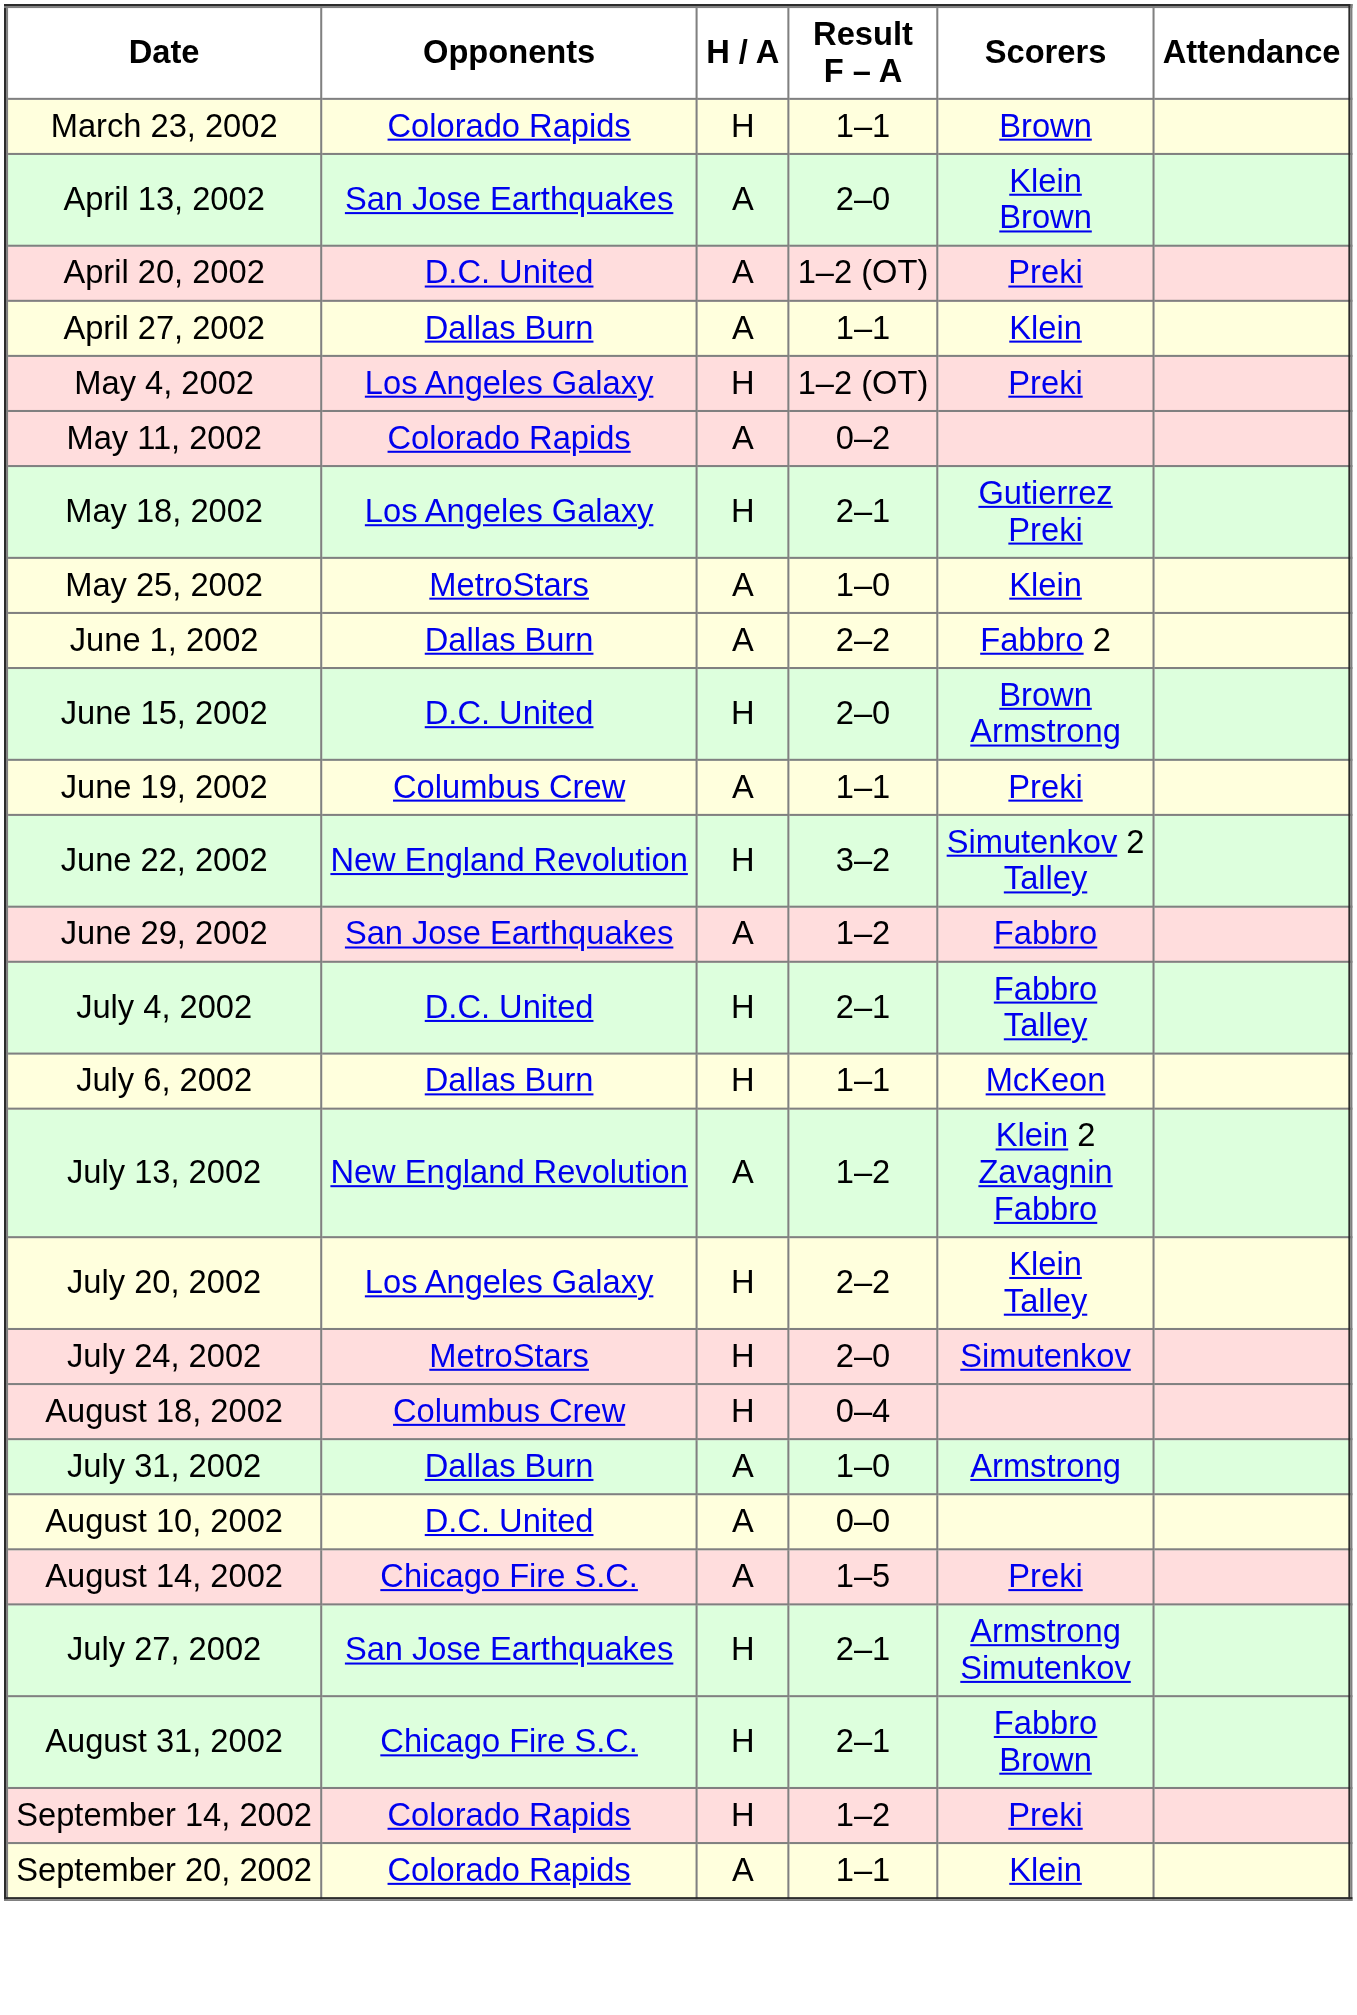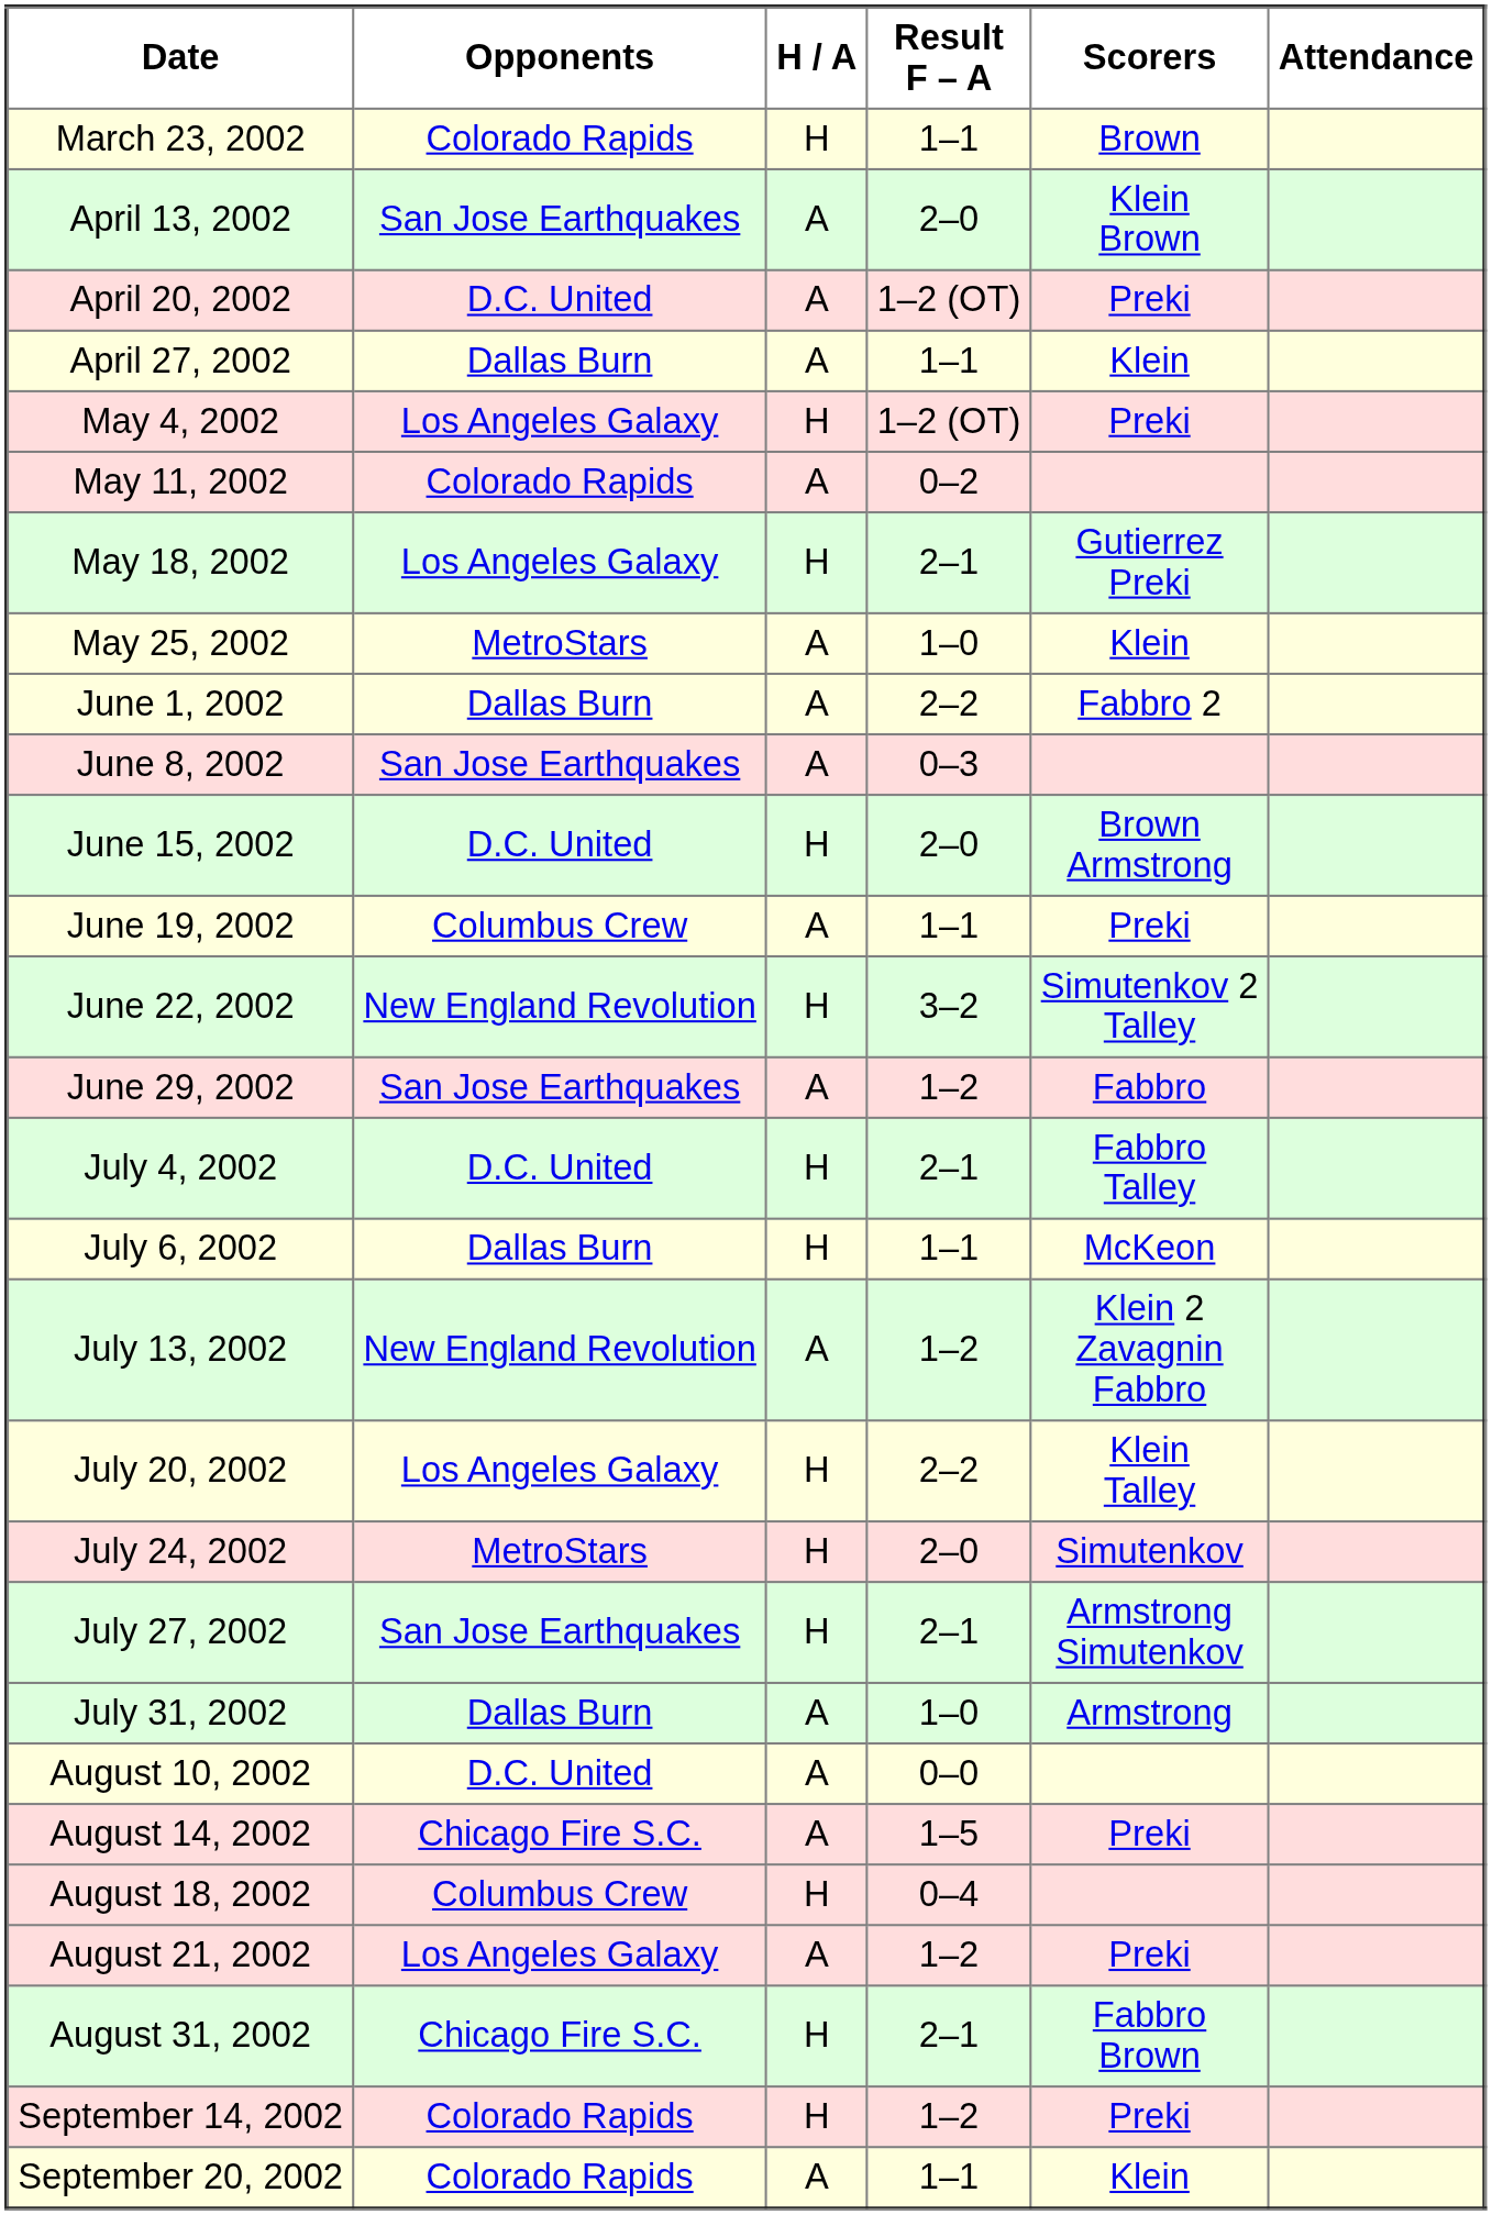 <table border="2" cellpadding="4" style="border-collapse:collapse; text-align:center;">
 <tr>
 <th><strong>Date</strong></th>
 <th><strong>Opponents</strong></th>
 <th><strong>H / A</strong></th>
 <th><strong>Result<br>F – A</strong></th>
 <th><strong>Scorers</strong></th>
 <th><strong>Attendance</strong></th>
 </tr>
 <tr bgcolor="#ffffdd">
 <td>March 23, 2002</td>
 <td><a href='#'>Colorado Rapids</a></td>
 <td>H</td>
 <td>1–1</td>
 <td><a href='#'>Brown</a></td>
 <td></td>
 </tr>
 <tr bgcolor="#ddffdd">
 <td>April 13, 2002</td>
 <td><a href='#'>San Jose Earthquakes</a></td>
 <td>A</td>
 <td>2–0</td>
 <td><a href='#'>Klein</a> <br> <a href='#'>Brown</a></td>
 <td></td>
 </tr>
 <tr bgcolor="#ffdddd">
 <td>April 20, 2002</td>
 <td><a href='#'>D.C. United</a></td>
 <td>A</td>
 <td>1–2 (OT)</td>
 <td><a href='#'>Preki</a></td>
 <td></td>
 </tr>
 <tr bgcolor="#ffffdd">
 <td>April 27, 2002</td>
 <td><a href='#'>Dallas Burn</a></td>
 <td>A</td>
 <td>1–1</td>
 <td><a href='#'>Klein</a></td>
 <td></td>
 </tr>
 <tr bgcolor="#ffdddd">
 <td>May 4, 2002</td>
 <td><a href='#'>Los Angeles Galaxy</a></td>
 <td>H</td>
 <td>1–2 (OT)</td>
 <td><a href='#'>Preki</a></td>
 <td></td>
 </tr>
 <tr bgcolor="#ffdddd">
 <td>May 11, 2002</td>
 <td><a href='#'>Colorado Rapids</a></td>
 <td>A</td>
 <td>0–2</td>
 <td></td>
 <td></td>
 </tr>
 <tr bgcolor="#ddffdd">
 <td>May 18, 2002</td>
 <td><a href='#'>Los Angeles Galaxy</a></td>
 <td>H</td>
 <td>2–1</td>
 <td><a href='#'>Gutierrez</a> <br> <a href='#'>Preki</a></td>
 <td></td>
 </tr>
 <tr bgcolor="#ffffdd">
 <td>May 25, 2002</td>
 <td><a href='#'>MetroStars</a></td>
 <td>A</td>
 <td>1–0</td>
 <td><a href='#'>Klein</a></td>
 <td></td>
 </tr>
 <tr bgcolor="#ffffdd">
 <td>June 1, 2002</td>
 <td><a href='#'>Dallas Burn</a></td>
 <td>A</td>
 <td>2–2</td>
 <td><a href='#'>Fabbro</a> 2</td>
 <td></td>
 </tr>
+<tr bgcolor="#ffdddd">
+<td>June 8, 2002</td>
+<td><a href='#'>San Jose Earthquakes</a></td>
+<td>A</td>
+<td>0–3</td>
+<td></td>
+<td></td>
+</tr>
 <tr bgcolor="#ddffdd">
 <td>June 15, 2002</td>
 <td><a href='#'>D.C. United</a></td>
 <td>H</td>
 <td>2–0</td>
 <td><a href='#'>Brown</a> <br> <a href='#'>Armstrong</a></td>
 <td></td>
 </tr>
 <tr bgcolor="#ffffdd">
 <td>June 19, 2002</td>
 <td><a href='#'>Columbus Crew</a></td>
 <td>A</td>
 <td>1–1</td>
 <td><a href='#'>Preki</a></td>
 <td></td>
 </tr>
 <tr bgcolor="#ddffdd">
 <td>June 22, 2002</td>
 <td><a href='#'>New England Revolution</a></td>
 <td>H</td>
 <td>3–2</td>
 <td><a href='#'>Simutenkov</a> 2 <br> <a href='#'>Talley</a></td>
 <td></td>
 </tr>
 <tr bgcolor="#ffdddd">
 <td>June 29, 2002</td>
 <td><a href='#'>San Jose Earthquakes</a></td>
 <td>A</td>
 <td>1–2</td>
 <td><a href='#'>Fabbro</a></td>
 <td></td>
 </tr>
 <tr bgcolor="#ddffdd">
 <td>July 4, 2002</td>
 <td><a href='#'>D.C. United</a></td>
 <td>H</td>
 <td>2–1</td>
 <td><a href='#'>Fabbro</a> <br> <a href='#'>Talley</a></td>
 <td></td>
 </tr>
 <tr bgcolor="#ffffdd">
 <td>July 6, 2002</td>
 <td><a href='#'>Dallas Burn</a></td>
 <td>H</td>
 <td>1–1</td>
 <td><a href='#'>McKeon</a></td>
 <td></td>
 </tr>
 <tr bgcolor="#ddffdd">
 <td>July 13, 2002</td>
 <td><a href='#'>New England Revolution</a></td>
 <td>A</td>
 <td>1–2</td>
 <td><a href='#'>Klein</a> 2 <br> <a href='#'>Zavagnin</a> <br> <a href='#'>Fabbro</a></td>
 <td></td>
 </tr>
 <tr bgcolor="#ffffdd">
 <td>July 20, 2002</td>
 <td><a href='#'>Los Angeles Galaxy</a></td>
 <td>H</td>
 <td>2–2</td>
 <td><a href='#'>Klein</a> <br> <a href='#'>Talley</a></td>
 <td></td>
 </tr>
 <tr bgcolor="#ffdddd">
 <td>July 24, 2002</td>
 <td><a href='#'>MetroStars</a></td>
 <td>H</td>
 <td>2–0</td>
 <td><a href='#'>Simutenkov</a></td>
 <td></td>
 </tr>
-<tr bgcolor="#ffdddd">
-<td>August 18, 2002</td>
-<td><a href='#'>Columbus Crew</a></td>
+<tr bgcolor="#ddffdd">
+<td>July 27, 2002</td>
+<td><a href='#'>San Jose Earthquakes</a></td>
 <td>H</td>
-<td>0–4</td>
-<td></td>
+<td>2–1</td>
+<td><a href='#'>Armstrong</a> <br> <a href='#'>Simutenkov</a></td>
 <td></td>
 </tr>
 <tr bgcolor="#ddffdd">
 <td>July 31, 2002</td>
 <td><a href='#'>Dallas Burn</a></td>
 <td>A</td>
 <td>1–0</td>
 <td><a href='#'>Armstrong</a></td>
 <td></td>
 </tr>
 <tr bgcolor="#ffffdd">
 <td>August 10, 2002</td>
 <td><a href='#'>D.C. United</a></td>
 <td>A</td>
 <td>0–0</td>
 <td></td>
 <td></td>
 </tr>
 <tr bgcolor="#ffdddd">
 <td>August 14, 2002</td>
 <td><a href='#'>Chicago Fire S.C.</a></td>
 <td>A</td>
 <td>1–5</td>
 <td><a href='#'>Preki</a></td>
 <td></td>
 </tr>
-<tr bgcolor="#ddffdd">
-<td>July 27, 2002</td>
-<td><a href='#'>San Jose Earthquakes</a></td>
+<tr bgcolor="#ffdddd">
+<td>August 18, 2002</td>
+<td><a href='#'>Columbus Crew</a></td>
 <td>H</td>
-<td>2–1</td>
-<td><a href='#'>Armstrong</a> <br> <a href='#'>Simutenkov</a></td>
+<td>0–4</td>
+<td></td>
+<td></td>
+</tr>
+<tr bgcolor="#ffdddd">
+<td>August 21, 2002</td>
+<td><a href='#'>Los Angeles Galaxy</a></td>
+<td>A</td>
+<td>1–2</td>
+<td><a href='#'>Preki</a></td>
 <td></td>
 </tr>
 <tr bgcolor="#ddffdd">
 <td>August 31, 2002</td>
 <td><a href='#'>Chicago Fire S.C.</a></td>
 <td>H</td>
 <td>2–1</td>
 <td><a href='#'>Fabbro</a> <br> <a href='#'>Brown</a></td>
 <td></td>
 </tr>
 <tr bgcolor="#ffdddd">
 <td>September 14, 2002</td>
 <td><a href='#'>Colorado Rapids</a></td>
 <td>H</td>
 <td>1–2</td>
 <td><a href='#'>Preki</a></td>
 <td></td>
 </tr>
 <tr bgcolor="#ffffdd">
 <td>September 20, 2002</td>
 <td><a href='#'>Colorado Rapids</a></td>
 <td>A</td>
 <td>1–1</td>
 <td><a href='#'>Klein</a></td>
 <td></td>
 </tr>
 </table>
